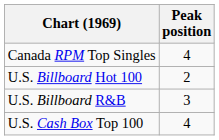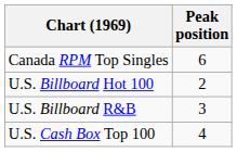 <table class="wikitable sortable">
 <tr>
 <th align="left">Chart (1969)</th>
 <th align="left">Peak<br>position</th>
 </tr>
 <tr>
 <td align="left">Canada <a href='#'><em>RPM</em></a> Top Singles</td>
-<td style="text-align:center;">4</td>
+<td style="text-align:center;">6</td>
 </tr>
 <tr>
 <td align="left">U.S. <em><a href='#'>Billboard</a></em> <a href='#'>Hot 100</a></td>
 <td style="text-align:center;">2</td>
 </tr>
 <tr>
 <td align="left">U.S. <em>Billboard</em> <a href='#'>R&B</a></td>
 <td style="text-align:center;">3</td>
 </tr>
 <tr>
 <td align="left">U.S. <em><a href='#'>Cash Box</a></em> Top 100</td>
 <td style="text-align:center;">4</td>
 </tr>
 </table>
